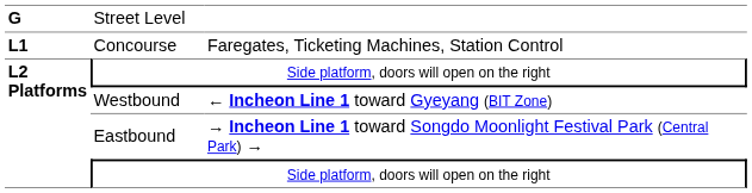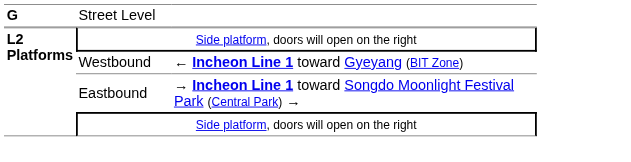 <table table border=0 cellspacing=0 cellpadding=3>
 <tr>
 <td style="border-top:solid 1px gray;border-bottom:solid 1px gray;" width=50 valign=top><strong>G</strong></td>
 <td style="border-top:solid 1px gray;border-bottom:solid 1px gray;" width=100 valign=top>Street Level</td>
 <td style="border-top:solid 1px gray;border-bottom:solid 1px gray;" width=400 valign=top></td>
-</tr>
-<tr>
-<td style="border-bottom:solid 0 gray;" width=50 valign=top><strong>L1</strong></td>
-<td style="border-bottom:solid 0 gray;" width=100 valign=top>Concourse</td>
-<td style="border-bottom:solid 0 gray;" width=500 valign=top>Faregates, Ticketing Machines, Station Control</td>
 </tr>
 <tr>
 <td style="border-top:solid 1px gray;border-bottom:solid 1px gray;" rowspan=4 valign=top><strong>L2<br>Platforms</strong></td>
 <td style="border-top:solid 1px gray;border-right:solid 2px black;border-left:solid 2px black;border-bottom:solid 2px black;text-align:center;" colspan=2><small><a href='#'>Side platform</a>, doors will open on the right</small></td>
 </tr>
 <tr>
 <td style="border-bottom:solid 1px gray;">Westbound</td>
 <td style="border-bottom:solid 1px gray;">← <a href='#'><span><strong>Incheon Line 1</strong></span></a> toward <a href='#'>Gyeyang</a> <small>(<a href='#'>BIT Zone</a>)</small></td>
 </tr>
 <tr>
 <td>Eastbound</td>
 <td><span>→</span> <a href='#'><span><strong>Incheon Line 1</strong></span></a> toward <a href='#'>Songdo Moonlight Festival Park</a> <small>(<a href='#'>Central Park</a>)</small> →</td>
 </tr>
 <tr>
 <td style="border-top:solid 2px black;border-right:solid 2px black;border-left:solid 2px black;border-bottom:solid 1px gray;text-align:center;" colspan=2><small><a href='#'>Side platform</a>, doors will open on the right</small></td>
 </tr>
 </table>
